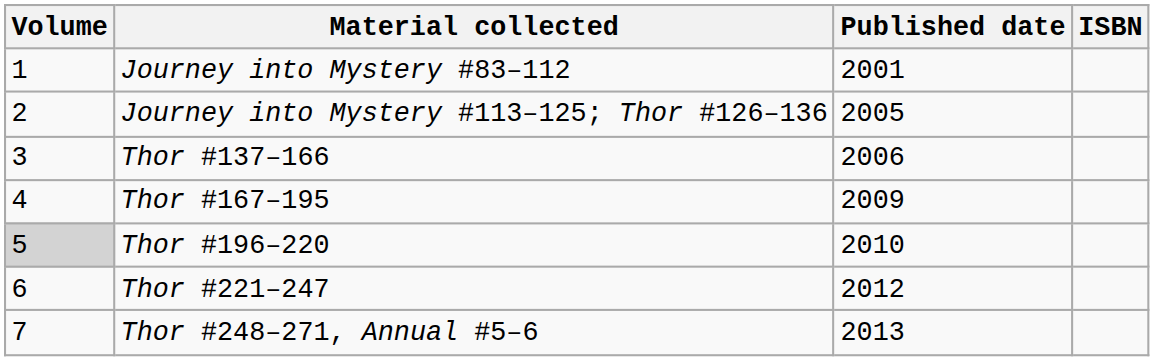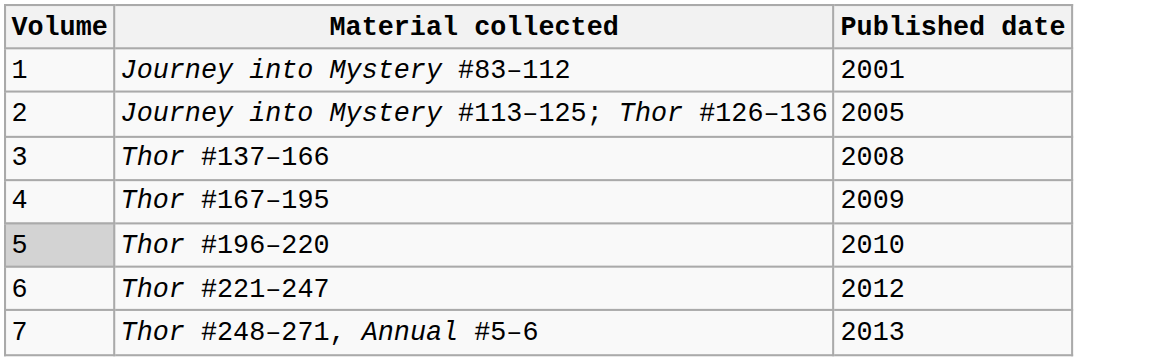 <table class="wikitable sortable">
 <tr>
 <th>Volume</th>
 <th>Material collected</th>
 <th>Published date</th>
-<th>ISBN</th>
 </tr>
 <tr>
 <td>1</td>
 <td><em>Journey into Mystery</em> #83–112</td>
 <td>2001</td>
-<td></td>
 </tr>
 <tr>
 <td>2</td>
 <td><em>Journey into Mystery</em> #113–125; <em>Thor</em> #126–136</td>
 <td>2005</td>
-<td></td>
 </tr>
 <tr>
 <td>3</td>
 <td><em>Thor</em> #137–166</td>
-<td>2006</td>
-<td></td>
+<td>2008</td>
 </tr>
 <tr>
 <td>4</td>
 <td><em>Thor</em> #167–195</td>
 <td>2009</td>
-<td></td>
 </tr>
 <tr>
 <td style="background: lightgrey;">5</td>
 <td><em>Thor</em> #196–220</td>
 <td>2010</td>
-<td></td>
 </tr>
 <tr>
 <td>6</td>
 <td><em>Thor</em> #221–247</td>
 <td>2012</td>
-<td></td>
 </tr>
 <tr>
 <td>7</td>
 <td><em>Thor</em> #248–271, <em>Annual</em> #5–6</td>
 <td>2013</td>
-<td></td>
 </tr>
 </table>
